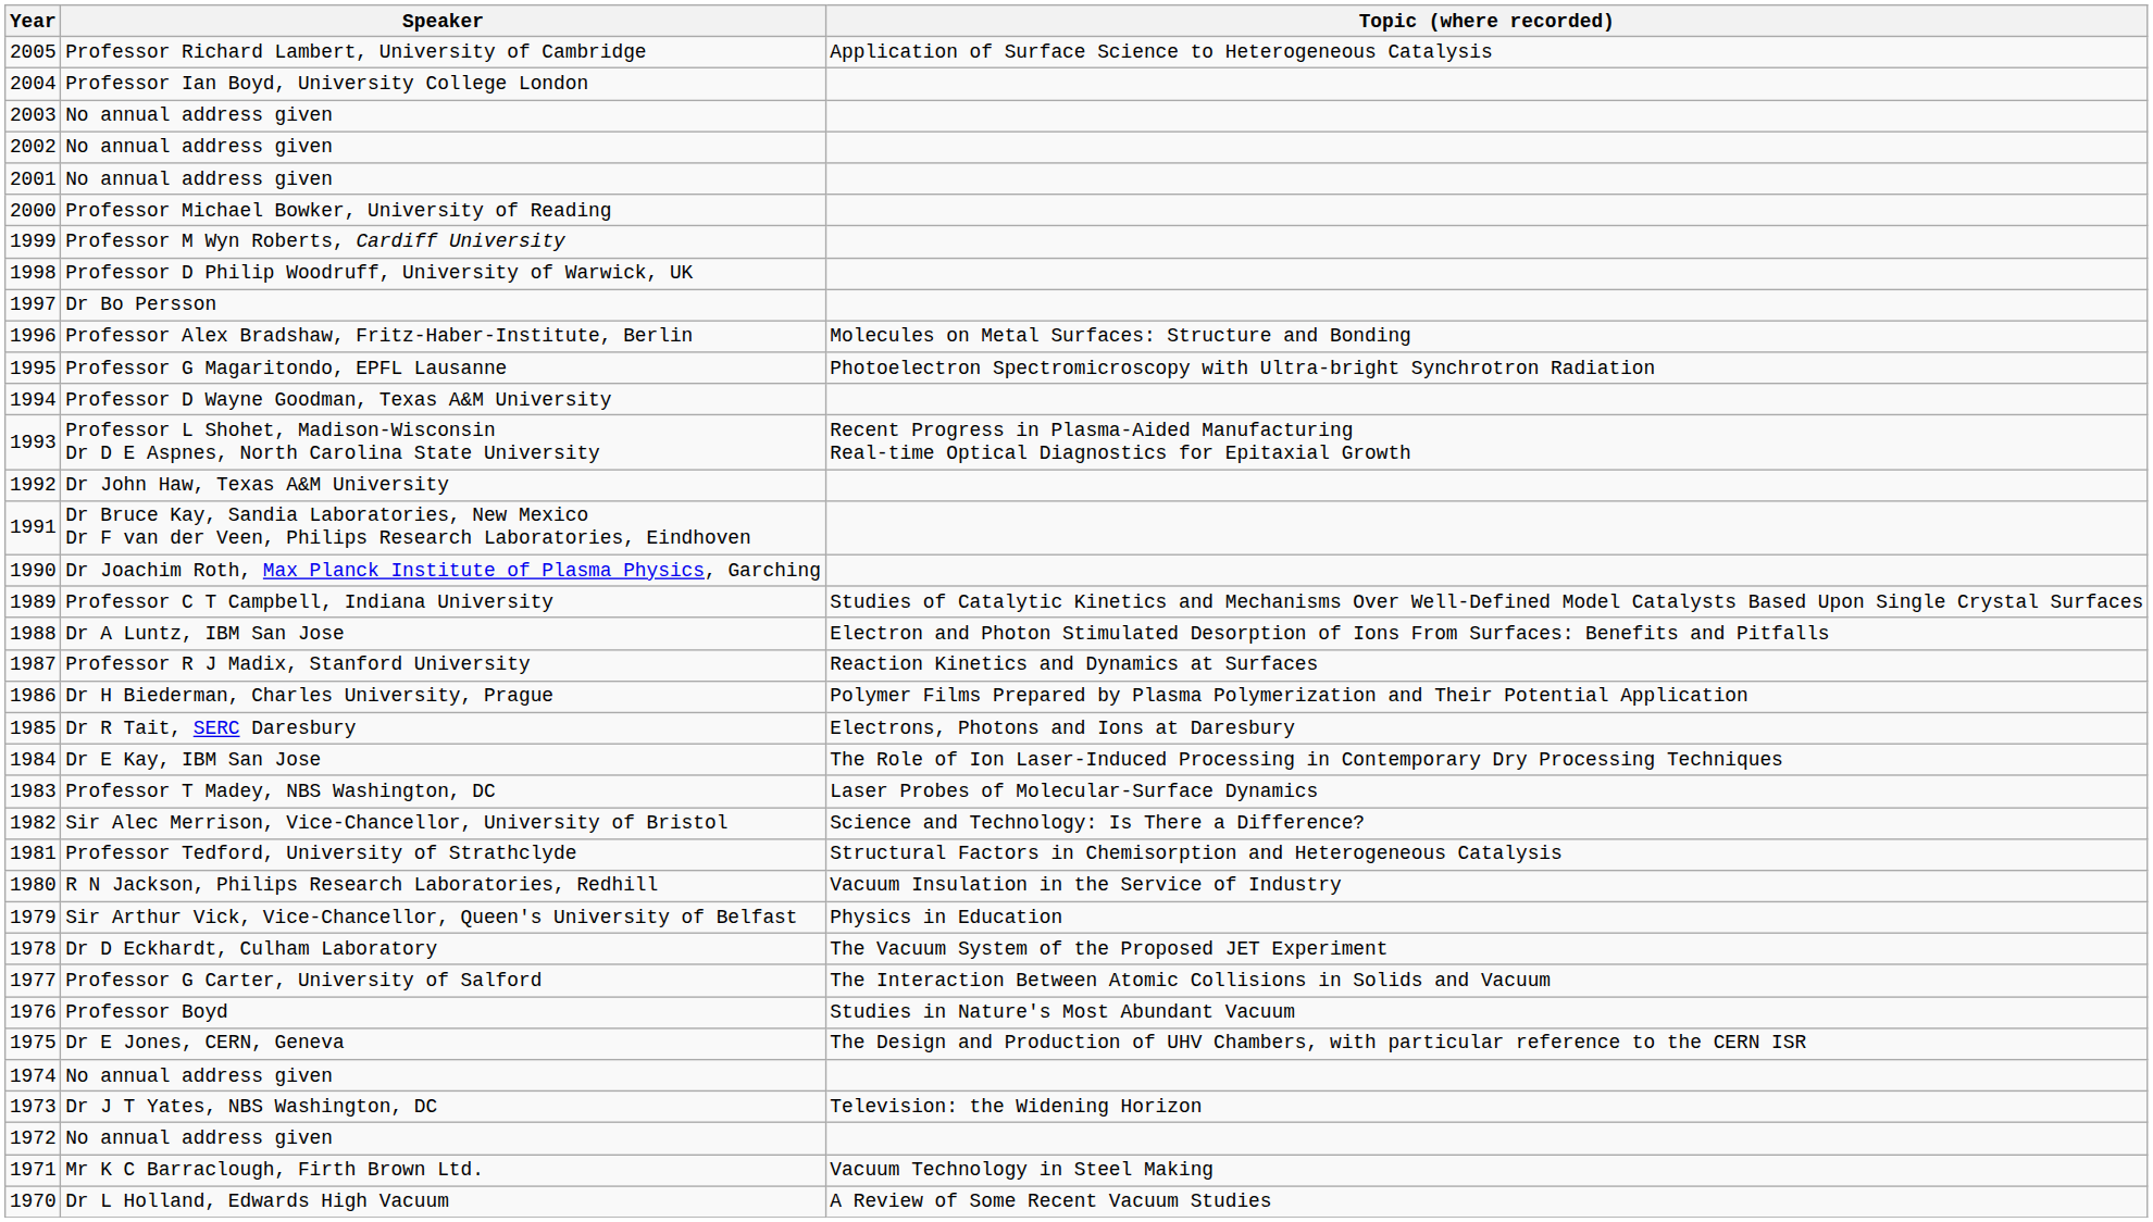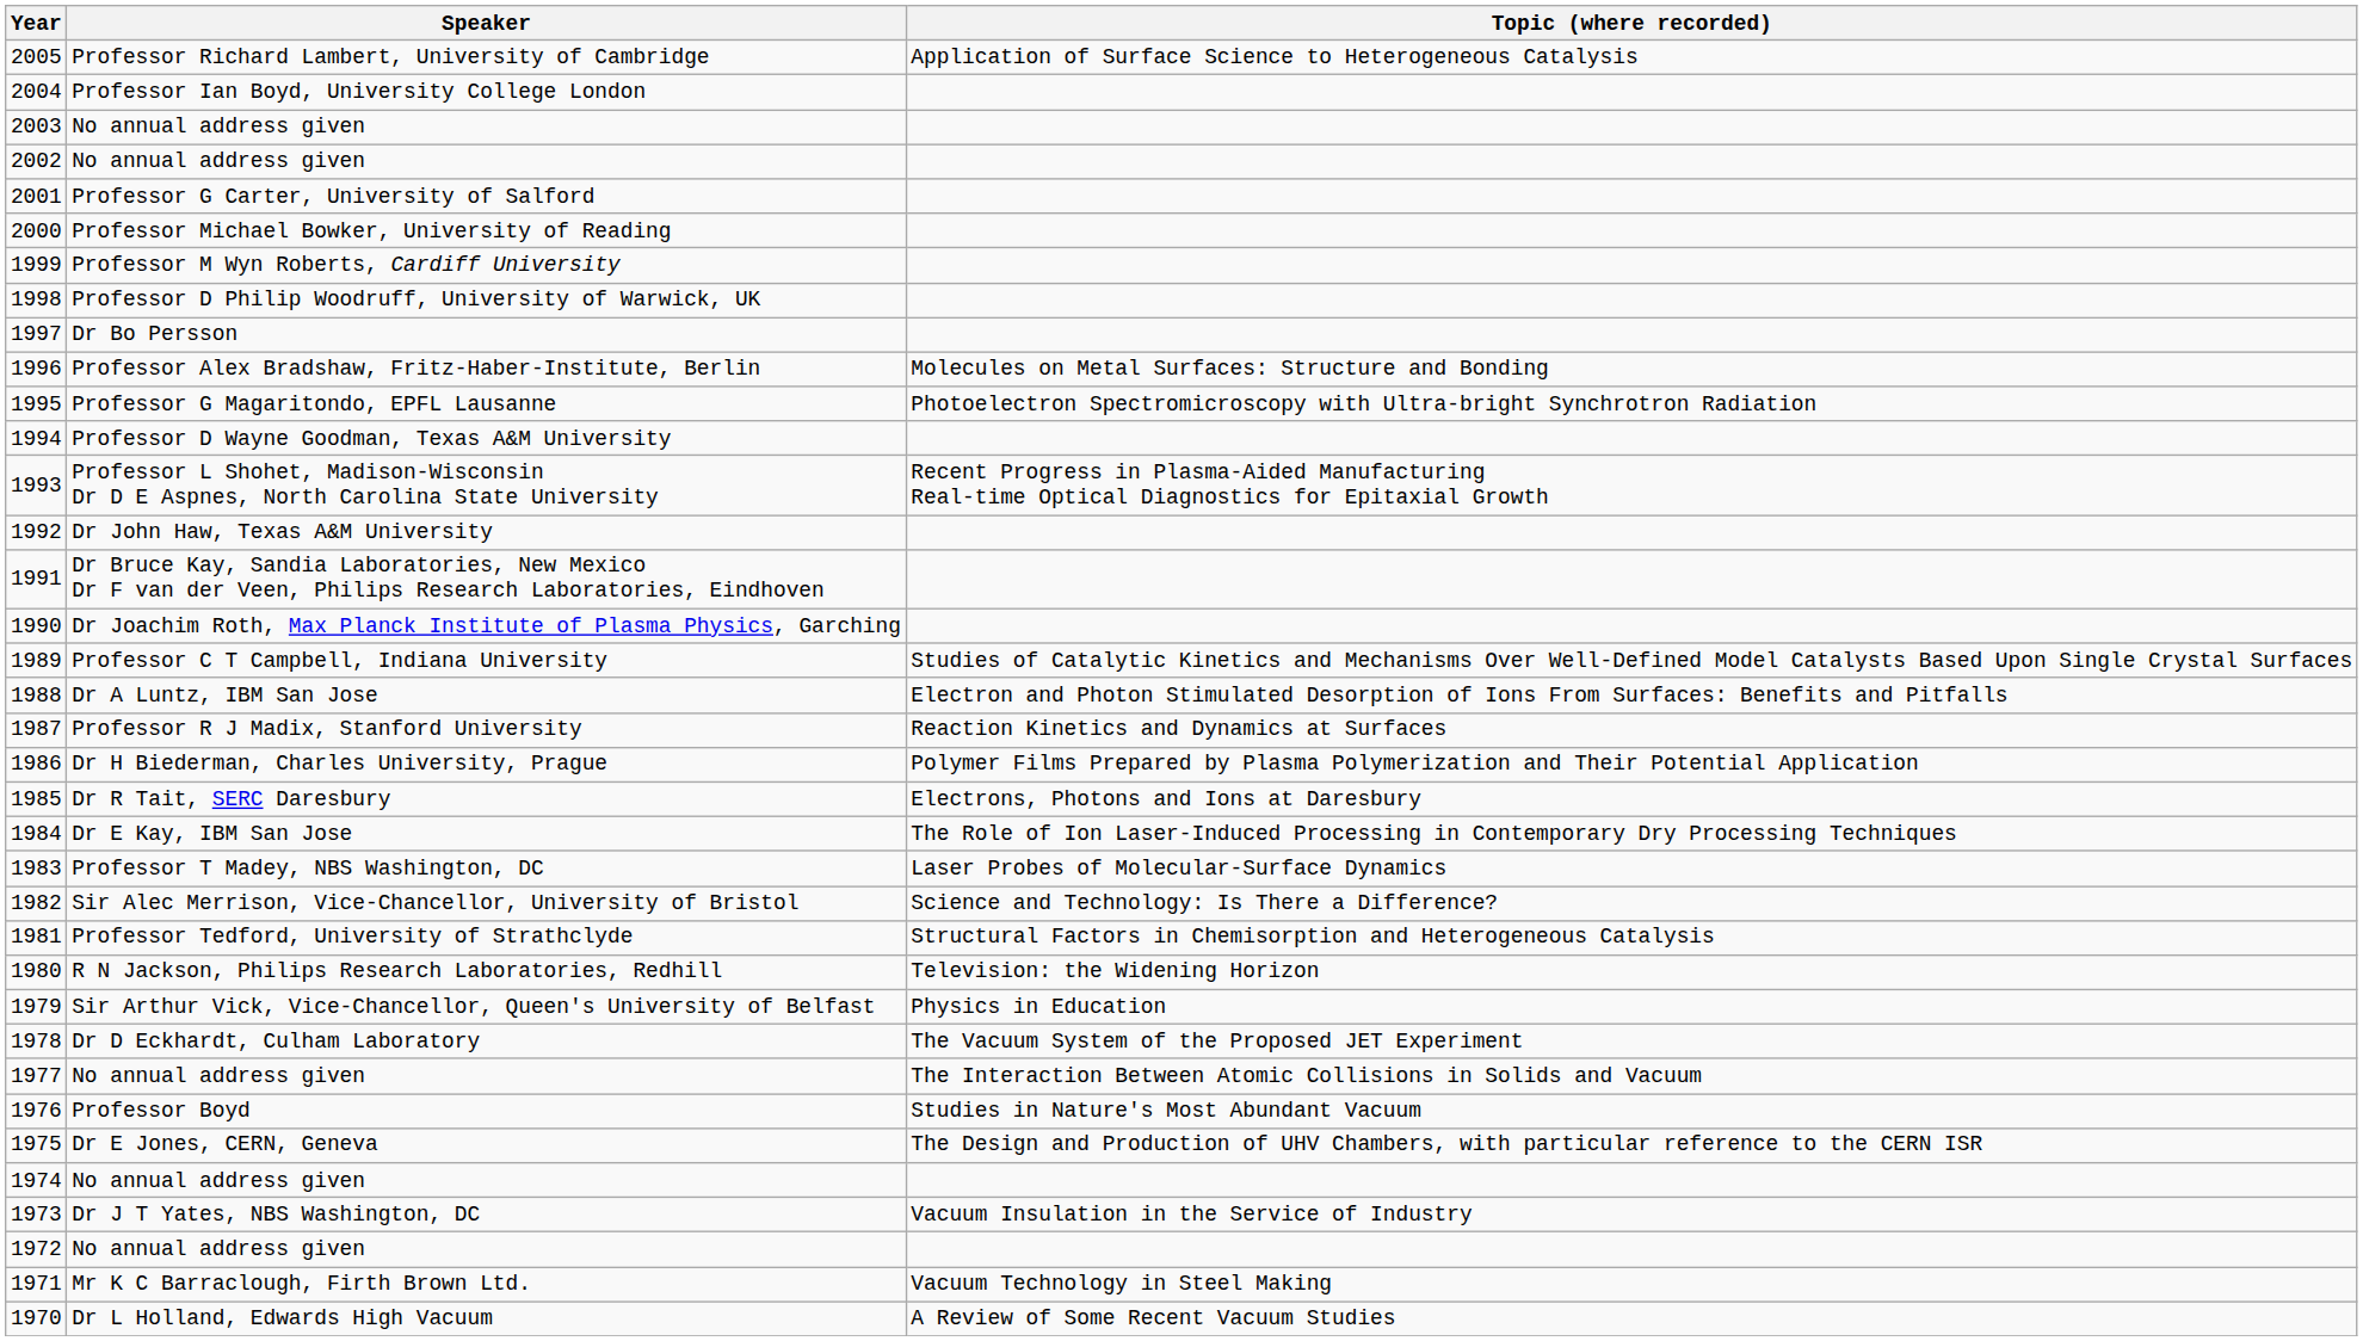 <table class="wikitable">
 <tr>
 <th>Year</th>
 <th>Speaker</th>
 <th>Topic (where recorded)</th>
 </tr>
 <tr>
 <td>2005</td>
 <td>Professor Richard Lambert, University of Cambridge</td>
 <td>Application of Surface Science to Heterogeneous Catalysis</td>
 </tr>
 <tr>
 <td>2004</td>
 <td>Professor Ian Boyd, University College London</td>
 <td></td>
 </tr>
 <tr>
 <td>2003</td>
 <td>No annual address given</td>
 <td></td>
 </tr>
 <tr>
 <td>2002</td>
 <td>No annual address given</td>
 <td></td>
 </tr>
 <tr>
 <td>2001</td>
-<td>No annual address given</td>
+<td>Professor G Carter, University of Salford</td>
 <td></td>
 </tr>
 <tr>
 <td>2000</td>
 <td>Professor Michael Bowker, University of Reading</td>
 <td></td>
 </tr>
 <tr>
 <td>1999</td>
 <td>Professor M Wyn Roberts, <em>Cardiff University</em></td>
 <td></td>
 </tr>
 <tr>
 <td>1998</td>
 <td>Professor D Philip Woodruff, University of Warwick, UK</td>
 <td></td>
 </tr>
 <tr>
 <td>1997</td>
 <td>Dr Bo Persson</td>
 <td></td>
 </tr>
 <tr>
 <td>1996</td>
 <td>Professor Alex Bradshaw, Fritz-Haber-Institute, Berlin</td>
 <td>Molecules on Metal Surfaces: Structure and Bonding</td>
 </tr>
 <tr>
 <td>1995</td>
 <td>Professor G Magaritondo, EPFL Lausanne</td>
 <td>Photoelectron Spectromicroscopy with Ultra-bright Synchrotron Radiation</td>
 </tr>
 <tr>
 <td>1994</td>
 <td>Professor D Wayne Goodman, Texas A&M University</td>
 <td></td>
 </tr>
 <tr>
 <td>1993</td>
 <td>Professor L Shohet, Madison-Wisconsin<br>Dr D E Aspnes, North Carolina State University</td>
 <td>Recent Progress in Plasma-Aided Manufacturing<br>Real-time Optical Diagnostics for Epitaxial Growth</td>
 </tr>
 <tr>
 <td>1992</td>
 <td>Dr John Haw, Texas A&M University</td>
 <td></td>
 </tr>
 <tr>
 <td>1991</td>
 <td>Dr Bruce Kay, Sandia Laboratories, New Mexico<br>Dr F van der Veen, Philips Research Laboratories, Eindhoven</td>
 <td></td>
 </tr>
 <tr>
 <td>1990</td>
 <td>Dr Joachim Roth, <a href='#'>Max Planck Institute of Plasma Physics</a>, Garching</td>
 <td></td>
 </tr>
 <tr>
 <td>1989</td>
 <td>Professor C T Campbell, Indiana University</td>
 <td>Studies of Catalytic Kinetics and Mechanisms Over Well-Defined Model Catalysts Based Upon Single Crystal Surfaces</td>
 </tr>
 <tr>
 <td>1988</td>
 <td>Dr A Luntz, IBM San Jose</td>
 <td>Electron and Photon Stimulated Desorption of Ions From Surfaces: Benefits and Pitfalls</td>
 </tr>
 <tr>
 <td>1987</td>
 <td>Professor R J Madix, Stanford University</td>
 <td>Reaction Kinetics and Dynamics at Surfaces</td>
 </tr>
 <tr>
 <td>1986</td>
 <td>Dr H Biederman, Charles University, Prague</td>
 <td>Polymer Films Prepared by Plasma Polymerization and Their Potential Application</td>
 </tr>
 <tr>
 <td>1985</td>
 <td>Dr R Tait, <a href='#'>SERC</a> Daresbury</td>
 <td>Electrons, Photons and Ions at Daresbury</td>
 </tr>
 <tr>
 <td>1984</td>
 <td>Dr E Kay, IBM San Jose</td>
 <td>The Role of Ion Laser-Induced Processing in Contemporary Dry Processing Techniques</td>
 </tr>
 <tr>
 <td>1983</td>
 <td>Professor T Madey, NBS Washington, DC</td>
 <td>Laser Probes of Molecular-Surface Dynamics</td>
 </tr>
 <tr>
 <td>1982</td>
 <td>Sir Alec Merrison, Vice-Chancellor, University of Bristol</td>
 <td>Science and Technology: Is There a Difference?</td>
 </tr>
 <tr>
 <td>1981</td>
 <td>Professor Tedford, University of Strathclyde</td>
 <td>Structural Factors in Chemisorption and Heterogeneous Catalysis</td>
 </tr>
 <tr>
 <td>1980</td>
 <td>R N Jackson, Philips Research Laboratories, Redhill</td>
-<td>Vacuum Insulation in the Service of Industry</td>
+<td>Television: the Widening Horizon</td>
 </tr>
 <tr>
 <td>1979</td>
 <td>Sir Arthur Vick, Vice-Chancellor, Queen's University of Belfast</td>
 <td>Physics in Education</td>
 </tr>
 <tr>
 <td>1978</td>
 <td>Dr D Eckhardt, Culham Laboratory</td>
 <td>The Vacuum System of the Proposed JET Experiment</td>
 </tr>
 <tr>
 <td>1977</td>
-<td>Professor G Carter, University of Salford</td>
+<td>No annual address given</td>
 <td>The Interaction Between Atomic Collisions in Solids and Vacuum</td>
 </tr>
 <tr>
 <td>1976</td>
 <td>Professor Boyd</td>
 <td>Studies in Nature's Most Abundant Vacuum</td>
 </tr>
 <tr>
 <td>1975</td>
 <td>Dr E Jones, CERN, Geneva</td>
 <td>The Design and Production of UHV Chambers, with particular reference to the CERN ISR</td>
 </tr>
 <tr>
 <td>1974</td>
 <td>No annual address given</td>
 <td></td>
 </tr>
 <tr>
 <td>1973</td>
 <td>Dr J T Yates, NBS Washington, DC</td>
-<td>Television: the Widening Horizon</td>
+<td>Vacuum Insulation in the Service of Industry</td>
 </tr>
 <tr>
 <td>1972</td>
 <td>No annual address given</td>
 <td></td>
 </tr>
 <tr>
 <td>1971</td>
 <td>Mr K C Barraclough, Firth Brown Ltd.</td>
 <td>Vacuum Technology in Steel Making</td>
 </tr>
 <tr>
 <td>1970</td>
 <td>Dr L Holland, Edwards High Vacuum</td>
 <td>A Review of Some Recent Vacuum Studies</td>
 </tr>
 </table>
